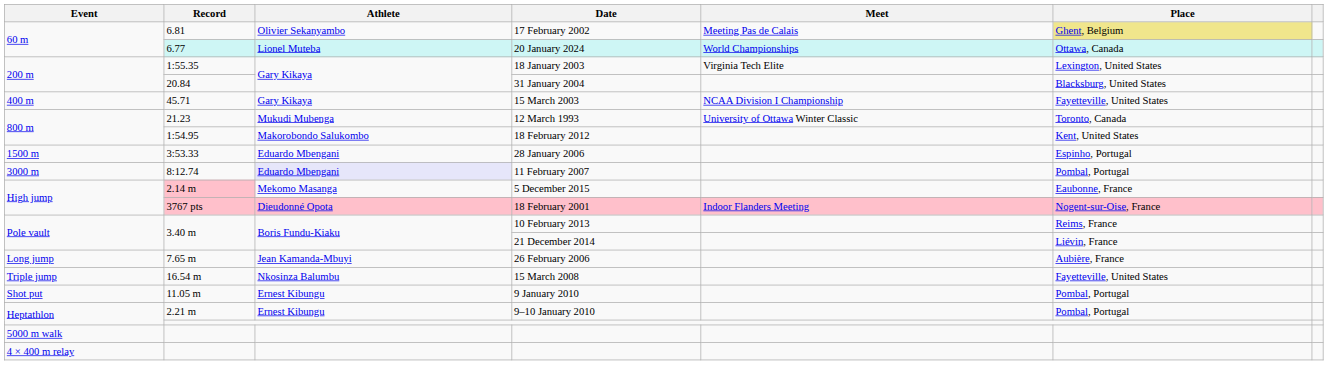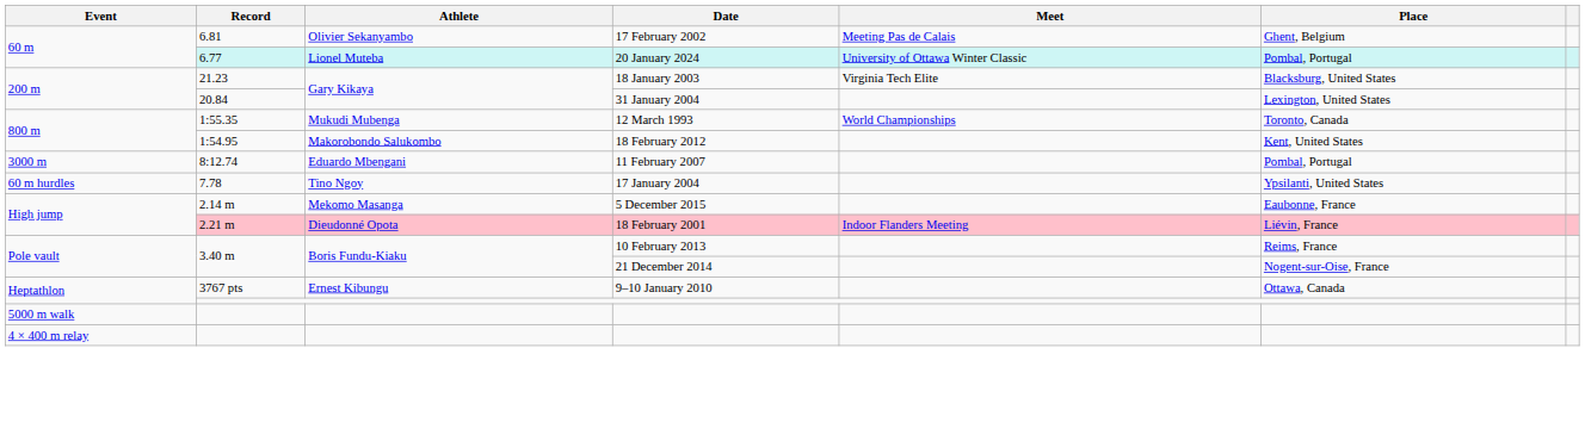 <table class="wikitable" style="font-size:95%; width: 95%;">
 <tr>
 <th>Event</th>
 <th>Record</th>
 <th>Athlete</th>
 <th>Date</th>
 <th>Meet</th>
 <th>Place</th>
 <th></th>
 </tr>
 <tr>
 <td rowspan=2><a href='#'>60 m</a></td>
 <td>6.81</td>
 <td><a href='#'>Olivier Sekanyambo</a></td>
 <td>17 February 2002</td>
 <td><a href='#'>Meeting Pas de Calais</a></td>
-<td style="background: khaki;"><a href='#'>Ghent</a>, Belgium</td>
+<td><a href='#'>Ghent</a>, Belgium</td>
 <td></td>
 </tr>
 <tr bgcolor=#CEF6F5>
 <td>6.77</td>
 <td><a href='#'>Lionel Muteba</a></td>
 <td>20 January 2024</td>
-<td><a href='#'>World Championships</a></td>
-<td><a href='#'>Ottawa</a>, Canada</td>
+<td><a href='#'>University of Ottawa</a> Winter Classic</td>
+<td><a href='#'>Pombal</a>, Portugal</td>
 <td></td>
 </tr>
 <tr>
 <td rowspan=2><a href='#'>200 m</a></td>
-<td>1:55.35</td>
+<td>21.23</td>
 <td rowspan=2><a href='#'>Gary Kikaya</a></td>
 <td>18 January 2003</td>
 <td>Virginia Tech Elite</td>
-<td><a href='#'>Lexington</a>, United States</td>
+<td><a href='#'>Blacksburg</a>, United States</td>
 <td></td>
 </tr>
 <tr>
 <td>20.84 </td>
 <td>31 January 2004</td>
 <td></td>
-<td><a href='#'>Blacksburg</a>, United States</td>
-<td></td>
-</tr>
-<tr>
-<td><a href='#'>400 m</a></td>
-<td>45.71</td>
-<td><a href='#'>Gary Kikaya</a></td>
-<td>15 March 2003</td>
-<td><a href='#'>NCAA Division I Championship</a></td>
-<td><a href='#'>Fayetteville</a>, United States</td>
+<td><a href='#'>Lexington</a>, United States</td>
 <td></td>
 </tr>
 <tr>
 <td rowspan=2><a href='#'>800 m</a></td>
-<td>21.23</td>
+<td>1:55.35</td>
 <td><a href='#'>Mukudi Mubenga</a></td>
 <td>12 March 1993</td>
-<td><a href='#'>University of Ottawa</a> Winter Classic</td>
+<td><a href='#'>World Championships</a></td>
 <td><a href='#'>Toronto</a>, Canada</td>
 <td></td>
 </tr>
 <tr>
 <td>1:54.95 </td>
 <td><a href='#'>Makorobondo Salukombo</a></td>
 <td>18 February 2012</td>
 <td></td>
 <td><a href='#'>Kent</a>, United States</td>
 <td></td>
 </tr>
 <tr>
-<td><a href='#'>1500 m</a></td>
-<td>3:53.33</td>
-<td><a href='#'>Eduardo Mbengani</a></td>
-<td>28 January 2006</td>
-<td></td>
-<td><a href='#'>Espinho</a>, Portugal</td>
-<td></td>
-</tr>
-<tr>
 <td><a href='#'>3000 m</a></td>
 <td>8:12.74</td>
-<td style="background: lavender;"><a href='#'>Eduardo Mbengani</a></td>
+<td><a href='#'>Eduardo Mbengani</a></td>
 <td>11 February 2007</td>
 <td></td>
 <td><a href='#'>Pombal</a>, Portugal</td>
 <td></td>
 </tr>
 <tr>
+<td><a href='#'>60 m hurdles</a></td>
+<td>7.78</td>
+<td><a href='#'>Tino Ngoy</a></td>
+<td>17 January 2004</td>
+<td></td>
+<td><a href='#'>Ypsilanti</a>, United States</td>
+<td></td>
+</tr>
+<tr>
 <td rowspan=2><a href='#'>High jump</a></td>
-<td style="background: pink;">2.14 m</td>
+<td>2.14 m</td>
 <td><a href='#'>Mekomo Masanga</a></td>
 <td>5 December 2015</td>
 <td></td>
 <td><a href='#'>Eaubonne</a>, France</td>
 <td></td>
 </tr>
 <tr style="background:pink">
-<td>3767 pts</td>
+<td>2.21 m</td>
 <td><a href='#'>Dieudonné Opota</a></td>
 <td>18 February 2001</td>
 <td><a href='#'>Indoor Flanders Meeting</a></td>
-<td><a href='#'>Nogent-sur-Oise</a>, France</td>
+<td><a href='#'>Liévin</a>, France</td>
 <td></td>
 </tr>
 <tr>
 <td rowspan=2><a href='#'>Pole vault</a></td>
 <td rowspan=2>3.40 m</td>
 <td rowspan=2><a href='#'>Boris Fundu-Kiaku</a></td>
 <td>10 February 2013</td>
 <td></td>
 <td><a href='#'>Reims</a>, France</td>
 <td></td>
 </tr>
 <tr>
 <td>21 December 2014</td>
 <td></td>
-<td><a href='#'>Liévin</a>, France</td>
-<td></td>
-</tr>
-<tr>
-<td><a href='#'>Long jump</a></td>
-<td>7.65 m </td>
-<td><a href='#'>Jean Kamanda-Mbuyi</a></td>
-<td>26 February 2006</td>
-<td></td>
-<td><a href='#'>Aubière</a>, France</td>
-<td></td>
-</tr>
-<tr>
-<td><a href='#'>Triple jump</a></td>
-<td>16.54 m </td>
-<td><a href='#'>Nkosinza Balumbu</a></td>
-<td>15 March 2008</td>
-<td></td>
-<td><a href='#'>Fayetteville</a>, United States</td>
-<td></td>
-</tr>
-<tr>
-<td><a href='#'>Shot put</a></td>
-<td>11.05 m </td>
-<td><a href='#'>Ernest Kibungu</a></td>
-<td>9 January 2010</td>
-<td></td>
-<td><a href='#'>Pombal</a>, Portugal</td>
+<td><a href='#'>Nogent-sur-Oise</a>, France</td>
 <td></td>
 </tr>
 <tr>
 <td rowspan=2><a href='#'>Heptathlon</a></td>
-<td>2.21 m</td>
+<td>3767 pts</td>
 <td><a href='#'>Ernest Kibungu</a></td>
 <td>9–10 January 2010</td>
 <td></td>
-<td><a href='#'>Pombal</a>, Portugal</td>
+<td><a href='#'>Ottawa</a>, Canada</td>
 <td></td>
 </tr>
 <tr>
 <td colspan=5></td>
 <td></td>
 </tr>
 <tr>
 <td><a href='#'>5000 m walk</a></td>
 <td></td>
 <td></td>
 <td></td>
 <td></td>
 <td></td>
 <td></td>
 </tr>
 <tr>
 <td><a href='#'>4 × 400 m relay</a></td>
 <td></td>
 <td></td>
 <td></td>
 <td></td>
 <td></td>
 <td></td>
 </tr>
 </table>
